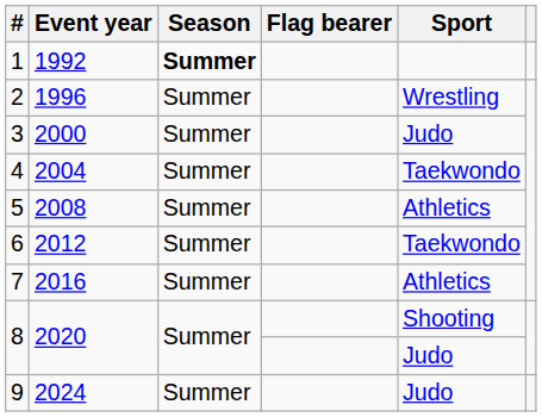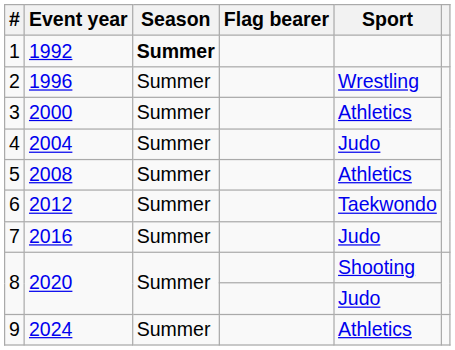 <table class="wikitable sortable">
 <tr>
 <th>#</th>
 <th>Event year</th>
 <th>Season</th>
 <th>Flag bearer</th>
 <th>Sport</th>
 <th></th>
 </tr>
 <tr>
 <td>1</td>
 <td><a href='#'>1992</a></td>
 <td><strong>Summer</strong></td>
 <td></td>
 <td></td>
 <td></td>
 </tr>
 <tr>
 <td>2</td>
 <td><a href='#'>1996</a></td>
 <td>Summer</td>
 <td></td>
 <td><a href='#'>Wrestling</a></td>
 <td rowspan=6></td>
 </tr>
 <tr>
 <td>3</td>
 <td><a href='#'>2000</a></td>
 <td>Summer</td>
 <td></td>
-<td><a href='#'>Judo</a></td>
+<td><a href='#'>Athletics</a></td>
 </tr>
 <tr>
 <td>4</td>
 <td><a href='#'>2004</a></td>
 <td>Summer</td>
 <td></td>
-<td><a href='#'>Taekwondo</a></td>
+<td><a href='#'>Judo</a></td>
 </tr>
 <tr>
 <td>5</td>
 <td><a href='#'>2008</a></td>
 <td>Summer</td>
 <td></td>
 <td><a href='#'>Athletics</a></td>
 </tr>
 <tr>
 <td>6</td>
 <td><a href='#'>2012</a></td>
 <td>Summer</td>
 <td></td>
 <td><a href='#'>Taekwondo</a></td>
 </tr>
 <tr>
 <td>7</td>
 <td><a href='#'>2016</a></td>
 <td>Summer</td>
 <td></td>
-<td><a href='#'>Athletics</a></td>
+<td><a href='#'>Judo</a></td>
 </tr>
 <tr>
 <td rowspan=2>8</td>
 <td rowspan=2><a href='#'>2020</a></td>
 <td rowspan=2>Summer</td>
 <td></td>
 <td><a href='#'>Shooting</a></td>
 <td rowspan=2></td>
 </tr>
 <tr>
 <td></td>
 <td><a href='#'>Judo</a></td>
 </tr>
 <tr>
 <td>9</td>
 <td><a href='#'>2024</a></td>
 <td>Summer</td>
 <td></td>
-<td><a href='#'>Judo</a></td>
+<td><a href='#'>Athletics</a></td>
 <td></td>
 </tr>
 </table>
